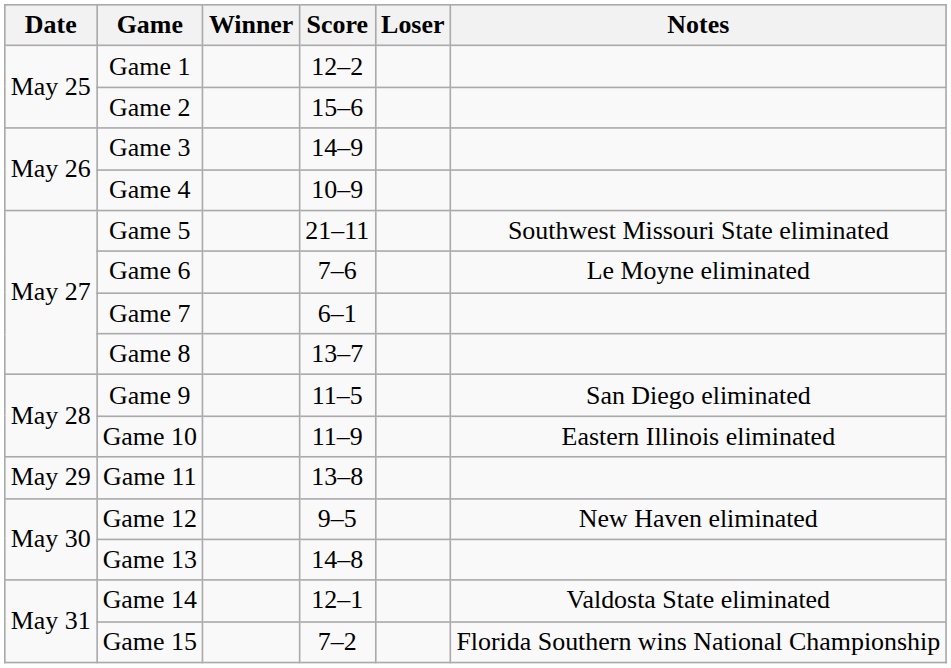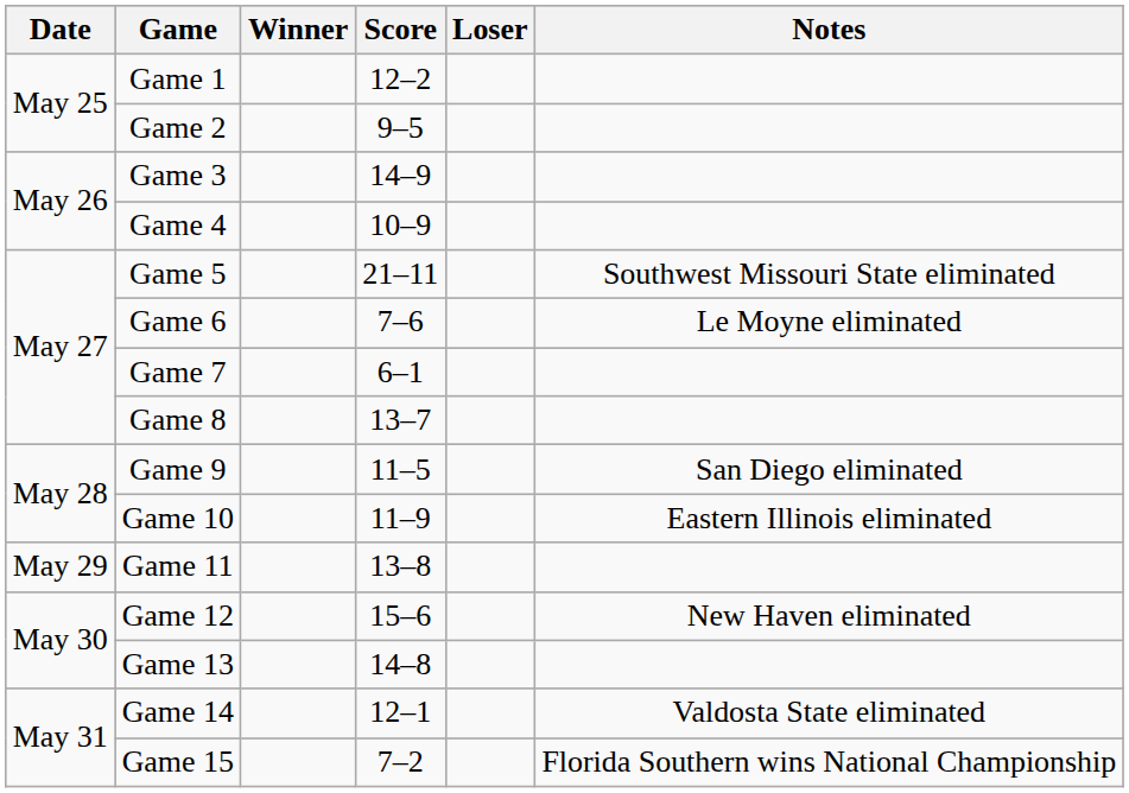 <table class="wikitable">
 <tr style="text-align:center; background:#f2f2f2;">
 <th>Date</th>
 <th>Game</th>
 <th>Winner</th>
 <th>Score</th>
 <th>Loser</th>
 <th>Notes</th>
 </tr>
 <tr align=center>
 <td rowspan=2>May 25</td>
 <td>Game 1</td>
 <td></td>
 <td>12–2</td>
 <td></td>
 <td></td>
 </tr>
 <tr align=center>
 <td>Game 2</td>
 <td></td>
-<td>15–6</td>
+<td>9–5</td>
 <td></td>
 <td></td>
 </tr>
 <tr align=center>
 <td rowspan=2>May 26</td>
 <td>Game 3</td>
 <td></td>
 <td>14–9</td>
 <td></td>
 <td></td>
 </tr>
 <tr align=center>
 <td>Game 4</td>
 <td></td>
 <td>10–9</td>
 <td></td>
 <td></td>
 </tr>
 <tr align=center>
 <td rowspan=4>May 27</td>
 <td>Game 5</td>
 <td></td>
 <td>21–11</td>
 <td></td>
 <td>Southwest Missouri State eliminated</td>
 </tr>
 <tr align=center>
 <td>Game 6</td>
 <td></td>
 <td>7–6</td>
 <td></td>
 <td>Le Moyne eliminated</td>
 </tr>
 <tr align=center>
 <td>Game 7</td>
 <td></td>
 <td>6–1</td>
 <td></td>
 <td></td>
 </tr>
 <tr align=center>
 <td>Game 8</td>
 <td></td>
 <td>13–7</td>
 <td></td>
 <td></td>
 </tr>
 <tr align=center>
 <td rowspan=2>May 28</td>
 <td>Game 9</td>
 <td></td>
 <td>11–5</td>
 <td></td>
 <td>San Diego eliminated</td>
 </tr>
 <tr align=center>
 <td>Game 10</td>
 <td></td>
 <td>11–9</td>
 <td></td>
 <td>Eastern Illinois eliminated</td>
 </tr>
 <tr align=center>
 <td>May 29</td>
 <td>Game 11</td>
 <td></td>
 <td>13–8</td>
 <td></td>
 <td></td>
 </tr>
 <tr align=center>
 <td rowspan=2>May 30</td>
 <td>Game 12</td>
 <td></td>
-<td>9–5</td>
+<td>15–6</td>
 <td></td>
 <td>New Haven eliminated</td>
 </tr>
 <tr align=center>
 <td>Game 13</td>
 <td></td>
 <td>14–8</td>
 <td></td>
 <td></td>
 </tr>
 <tr align=center>
 <td rowspan=2>May 31</td>
 <td>Game 14</td>
 <td></td>
 <td>12–1</td>
 <td></td>
 <td>Valdosta State eliminated</td>
 </tr>
 <tr align=center>
 <td>Game 15</td>
 <td></td>
 <td>7–2</td>
 <td></td>
 <td>Florida Southern wins National Championship</td>
 </tr>
 </table>
